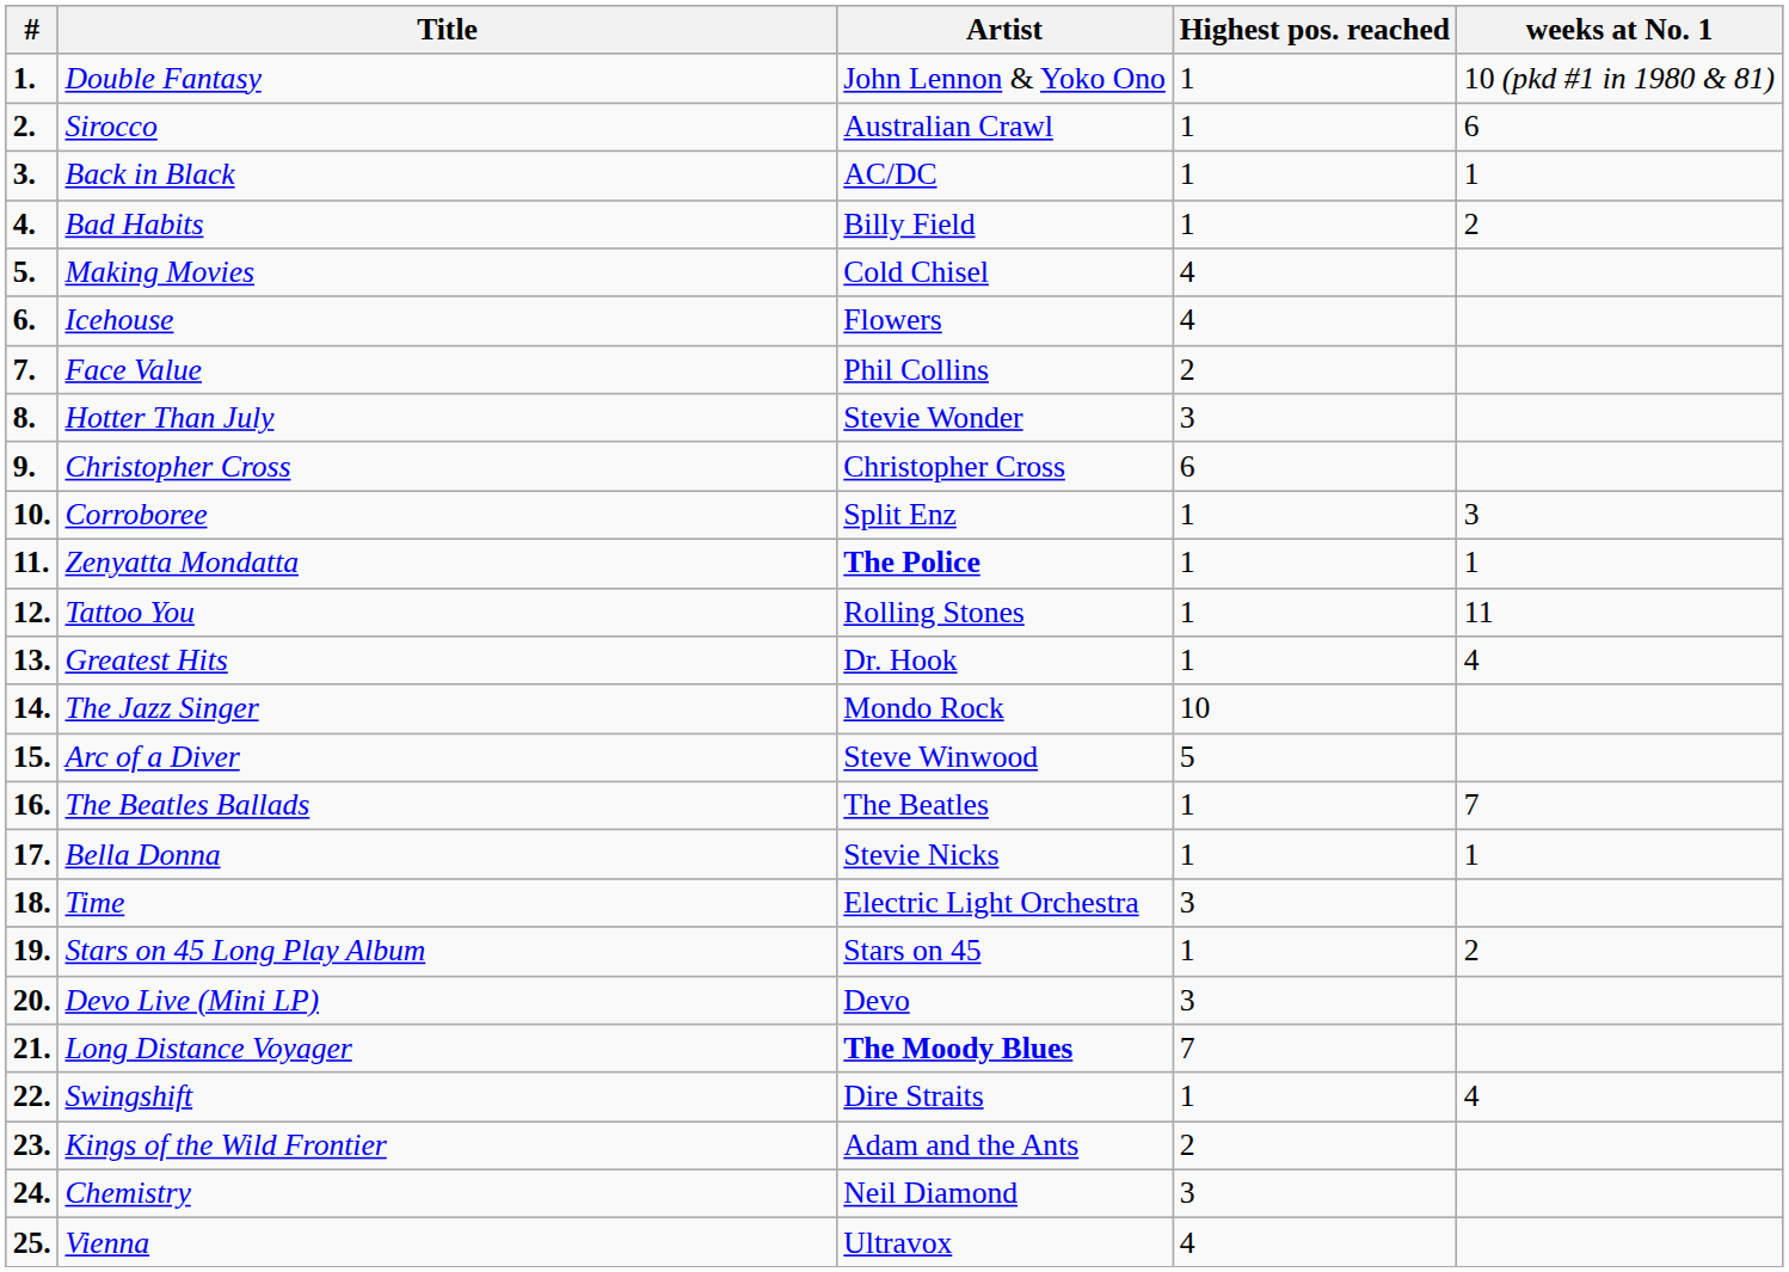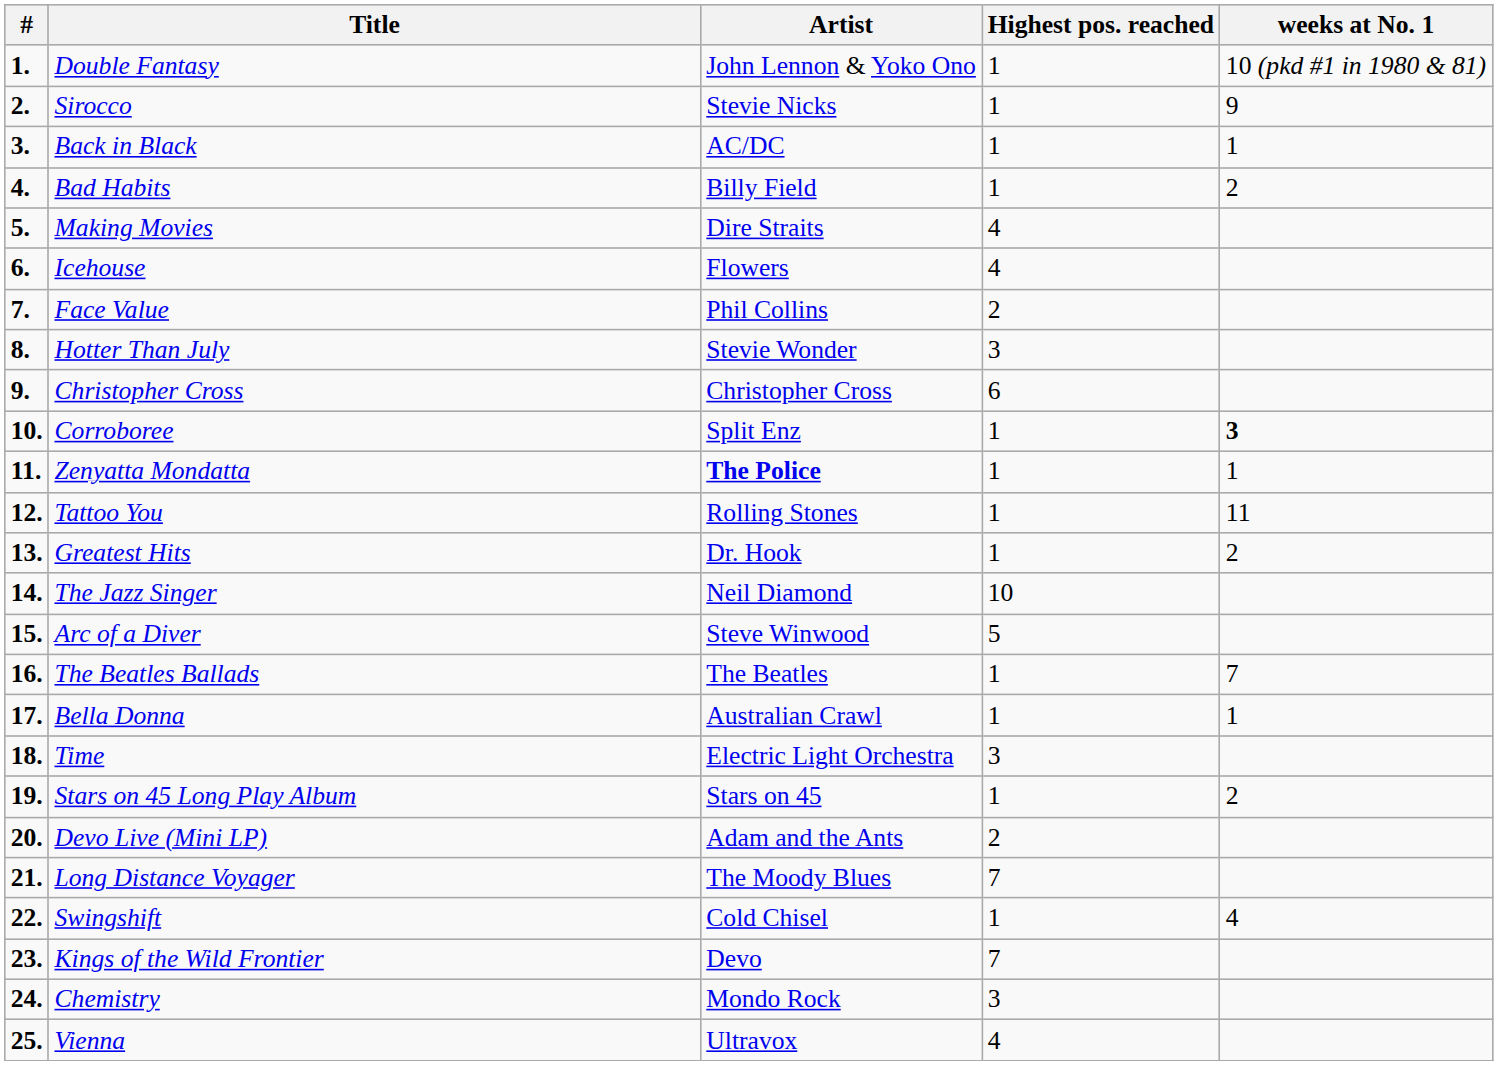 <table class="wikitable">
 <tr>
 <th>#</th>
 <th width="400">Title</th>
 <th>Artist</th>
 <th>Highest pos. reached</th>
 <th>weeks at No. 1</th>
 </tr>
 <tr>
 <td><strong>1.</strong></td>
 <td><em><a href='#'>Double Fantasy</a></em></td>
 <td><a href='#'>John Lennon</a> & <a href='#'>Yoko Ono</a></td>
 <td>1</td>
 <td>10 <em>(pkd #1 in 1980 & 81)</em></td>
 </tr>
 <tr>
 <td><strong>2.</strong></td>
 <td><em><a href='#'>Sirocco</a></em></td>
-<td><a href='#'>Australian Crawl</a></td>
+<td><a href='#'>Stevie Nicks</a></td>
 <td>1</td>
-<td>6</td>
+<td>9</td>
 </tr>
 <tr>
 <td><strong>3.</strong></td>
 <td><em><a href='#'>Back in Black</a></em></td>
 <td><a href='#'>AC/DC</a></td>
 <td>1</td>
 <td>1</td>
 </tr>
 <tr>
 <td><strong>4.</strong></td>
 <td><em><a href='#'>Bad Habits</a></em></td>
 <td><a href='#'>Billy Field</a></td>
 <td>1</td>
 <td>2</td>
 </tr>
 <tr>
 <td><strong>5.</strong></td>
 <td><em><a href='#'>Making Movies</a></em></td>
-<td><a href='#'>Cold Chisel</a></td>
+<td><a href='#'>Dire Straits</a></td>
 <td>4</td>
 <td></td>
 </tr>
 <tr>
 <td><strong>6.</strong></td>
 <td><em><a href='#'>Icehouse</a></em></td>
 <td><a href='#'>Flowers</a></td>
 <td>4</td>
 <td></td>
 </tr>
 <tr>
 <td><strong>7.</strong></td>
 <td><em><a href='#'>Face Value</a></em></td>
 <td><a href='#'>Phil Collins</a></td>
 <td>2</td>
 <td></td>
 </tr>
 <tr>
 <td><strong>8.</strong></td>
 <td><em><a href='#'>Hotter Than July</a></em></td>
 <td><a href='#'>Stevie Wonder</a></td>
 <td>3</td>
 <td></td>
 </tr>
 <tr>
 <td><strong>9.</strong></td>
 <td><em><a href='#'>Christopher Cross</a></em></td>
 <td><a href='#'>Christopher Cross</a></td>
 <td>6</td>
 <td></td>
 </tr>
 <tr>
 <td><strong>10.</strong></td>
 <td><em><a href='#'>Corroboree</a></em></td>
 <td><a href='#'>Split Enz</a></td>
 <td>1</td>
-<td>3</td>
+<td><strong>3</strong></td>
 </tr>
 <tr>
 <td><strong>11.</strong></td>
 <td><em><a href='#'>Zenyatta Mondatta</a></em></td>
 <td><strong><a href='#'>The Police</a></strong></td>
 <td>1</td>
 <td>1</td>
 </tr>
 <tr>
 <td><strong>12.</strong></td>
 <td><em><a href='#'>Tattoo You</a></em></td>
 <td><a href='#'>Rolling Stones</a></td>
 <td>1</td>
 <td>11</td>
 </tr>
 <tr>
 <td><strong>13.</strong></td>
 <td><em><a href='#'>Greatest Hits</a></em></td>
 <td><a href='#'>Dr. Hook</a></td>
 <td>1</td>
-<td>4</td>
+<td>2</td>
 </tr>
 <tr>
 <td><strong>14.</strong></td>
 <td><em><a href='#'>The Jazz Singer</a></em></td>
-<td><a href='#'>Mondo Rock</a></td>
+<td><a href='#'>Neil Diamond</a></td>
 <td>10</td>
 <td></td>
 </tr>
 <tr>
 <td><strong>15.</strong></td>
 <td><em><a href='#'>Arc of a Diver</a></em></td>
 <td><a href='#'>Steve Winwood</a></td>
 <td>5</td>
 <td></td>
 </tr>
 <tr>
 <td><strong>16.</strong></td>
 <td><em><a href='#'>The Beatles Ballads</a></em></td>
 <td><a href='#'>The Beatles</a></td>
 <td>1</td>
 <td>7</td>
 </tr>
 <tr>
 <td><strong>17.</strong></td>
 <td><em><a href='#'>Bella Donna</a></em></td>
-<td><a href='#'>Stevie Nicks</a></td>
+<td><a href='#'>Australian Crawl</a></td>
 <td>1</td>
 <td>1</td>
 </tr>
 <tr>
 <td><strong>18.</strong></td>
 <td><em><a href='#'>Time</a></em></td>
 <td><a href='#'>Electric Light Orchestra</a></td>
 <td>3</td>
 <td></td>
 </tr>
 <tr>
 <td><strong>19.</strong></td>
 <td><em><a href='#'>Stars on 45 Long Play Album</a></em></td>
 <td><a href='#'>Stars on 45</a></td>
 <td>1</td>
 <td>2</td>
 </tr>
 <tr>
 <td><strong>20.</strong></td>
 <td><em><a href='#'>Devo Live (Mini LP)</a></em></td>
-<td><a href='#'>Devo</a></td>
-<td>3</td>
+<td><a href='#'>Adam and the Ants</a></td>
+<td>2</td>
 <td></td>
 </tr>
 <tr>
 <td><strong>21.</strong></td>
 <td><em><a href='#'>Long Distance Voyager</a></em></td>
-<td><strong><a href='#'>The Moody Blues</a></strong></td>
+<td><a href='#'>The Moody Blues</a></td>
 <td>7</td>
 <td></td>
 </tr>
 <tr>
 <td><strong>22.</strong></td>
 <td><em><a href='#'>Swingshift</a></em></td>
-<td><a href='#'>Dire Straits</a></td>
+<td><a href='#'>Cold Chisel</a></td>
 <td>1</td>
 <td>4</td>
 </tr>
 <tr>
 <td><strong>23.</strong></td>
 <td><em><a href='#'>Kings of the Wild Frontier</a></em></td>
-<td><a href='#'>Adam and the Ants</a></td>
-<td>2</td>
+<td><a href='#'>Devo</a></td>
+<td>7</td>
 <td></td>
 </tr>
 <tr>
 <td><strong>24.</strong></td>
 <td><em><a href='#'>Chemistry</a></em></td>
-<td><a href='#'>Neil Diamond</a></td>
+<td><a href='#'>Mondo Rock</a></td>
 <td>3</td>
 <td></td>
 </tr>
 <tr>
 <td><strong>25.</strong></td>
 <td><em><a href='#'>Vienna</a></em></td>
 <td><a href='#'>Ultravox</a></td>
 <td>4</td>
 <td></td>
 </tr>
 </table>
